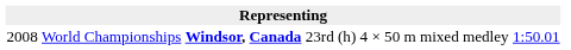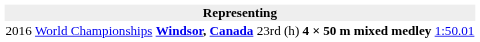 <table>
 <tr>
 <th bgcolor="#eeeeee" colspan="6">Representing </th>
 </tr>
 <tr>
-<td>2008</td>
+<td>2016</td>
 <td><a href='#'>World Championships</a></td>
 <td align=left><strong> <a href='#'>Windsor</a>, <a href='#'>Canada</a></strong></td>
 <td>23rd (h)</td>
-<td>4 × 50 m mixed medley</td>
+<td><strong>4 × 50 m mixed medley</strong></td>
 <td><a href='#'>1:50.01</a></td>
 </tr>
 </table>
